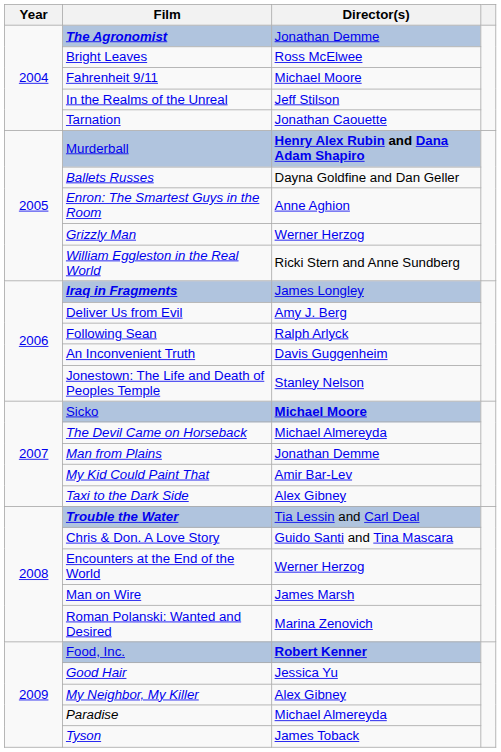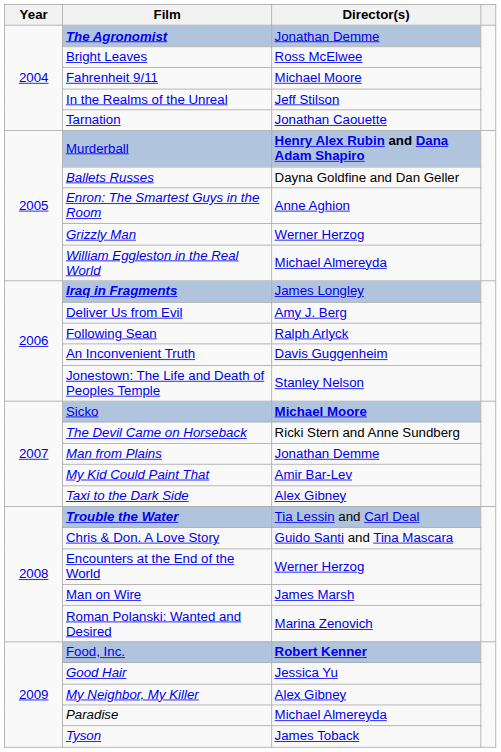 <table class="wikitable" width="95%" cellpadding="5">
 <tr>
 <th width="100"><strong>Year</strong></th>
 <th width="450"><strong>Film</strong></th>
 <th width="450"><strong>Director(s)</strong></th>
 <th width="25"><strong></strong></th>
 </tr>
 <tr>
 <td rowspan="5" style="text-align:center;"><a href='#'>2004</a></td>
 <td style="background:#B0C4DE"><strong><em><a href='#'>The Agronomist</a><em> <strong></td>
 <td style="background:#B0C4DE"></strong><a href='#'>Jonathan Demme</a><strong></td>
 <td rowspan="5" style="text-align:center;"></td>
 </tr>
 <tr>
 <td></em><a href='#'>Bright Leaves</a><em></td>
 <td><a href='#'>Ross McElwee</a></td>
 </tr>
 <tr>
 <td></em><a href='#'>Fahrenheit 9/11</a><em></td>
 <td><a href='#'>Michael Moore</a></td>
 </tr>
 <tr>
 <td></em><a href='#'>In the Realms of the Unreal</a><em></td>
 <td><a href='#'>Jeff Stilson</a></td>
 </tr>
 <tr>
 <td></em><a href='#'>Tarnation</a><em></td>
 <td><a href='#'>Jonathan Caouette</a></td>
 </tr>
 <tr>
 <td rowspan="5" style="text-align:center;"><a href='#'>2005</a></td>
 <td style="background:#B0C4DE"></em></strong><a href='#'>Murderball</a></em> </strong></td>
 <td style="background:#B0C4DE"><strong><a href='#'>Henry Alex Rubin</a> and <a href='#'>Dana Adam Shapiro</a></strong></td>
 <td rowspan="5" style="text-align:center;"></td>
 </tr>
 <tr>
 <td><em><a href='#'>Ballets Russes</a></em></td>
 <td>Dayna Goldfine and Dan Geller</td>
 </tr>
 <tr>
 <td><em><a href='#'>Enron: The Smartest Guys in the Room</a></em></td>
 <td><a href='#'>Anne Aghion</a></td>
 </tr>
 <tr>
 <td><em><a href='#'>Grizzly Man</a></em></td>
 <td><a href='#'>Werner Herzog</a></td>
 </tr>
 <tr>
 <td><em><a href='#'>William Eggleston in the Real World</a></em></td>
-<td>Ricki Stern and Anne Sundberg</td>
+<td><a href='#'>Michael Almereyda</a></td>
 </tr>
 <tr>
 <td rowspan="5" style="text-align:center;"><a href='#'>2006</a></td>
 <td style="background:#B0C4DE"><strong><em><a href='#'>Iraq in Fragments</a><em> <strong></td>
 <td style="background:#B0C4DE"></strong><a href='#'>James Longley</a><strong></td>
 <td rowspan="5" style="text-align:center;"></td>
 </tr>
 <tr>
 <td></em><a href='#'>Deliver Us from Evil</a><em></td>
 <td><a href='#'>Amy J. Berg</a></td>
 </tr>
 <tr>
 <td></em><a href='#'>Following Sean</a><em></td>
 <td><a href='#'>Ralph Arlyck</a></td>
 </tr>
 <tr>
 <td></em><a href='#'>An Inconvenient Truth</a><em></td>
 <td><a href='#'>Davis Guggenheim</a></td>
 </tr>
 <tr>
 <td></em><a href='#'>Jonestown: The Life and Death of Peoples Temple</a><em></td>
 <td><a href='#'>Stanley Nelson</a></td>
 </tr>
 <tr>
 <td rowspan="5" style="text-align:center;"><a href='#'>2007</a></td>
 <td style="background:#B0C4DE"></em></strong><a href='#'>Sicko</a></em> </strong></td>
 <td style="background:#B0C4DE"><strong><a href='#'>Michael Moore</a></strong></td>
 <td rowspan="5" style="text-align:center;"></td>
 </tr>
 <tr>
 <td><em><a href='#'>The Devil Came on Horseback</a></em></td>
-<td><a href='#'>Michael Almereyda</a></td>
+<td>Ricki Stern and Anne Sundberg</td>
 </tr>
 <tr>
 <td><em><a href='#'>Man from Plains</a></em></td>
 <td><a href='#'>Jonathan Demme</a></td>
 </tr>
 <tr>
 <td><em><a href='#'>My Kid Could Paint That</a></em></td>
 <td><a href='#'>Amir Bar-Lev</a></td>
 </tr>
 <tr>
 <td><em><a href='#'>Taxi to the Dark Side</a></em></td>
 <td><a href='#'>Alex Gibney</a></td>
 </tr>
 <tr>
 <td rowspan="5" style="text-align:center;"><a href='#'>2008</a></td>
 <td style="background:#B0C4DE"><strong><em><a href='#'>Trouble the Water</a><em> <strong></td>
 <td style="background:#B0C4DE"></strong><a href='#'>Tia Lessin</a> and <a href='#'>Carl Deal</a><strong></td>
 <td rowspan="5" style="text-align:center;"></td>
 </tr>
 <tr>
 <td></em><a href='#'>Chris & Don. A Love Story</a><em></td>
 <td><a href='#'>Guido Santi</a> and <a href='#'>Tina Mascara</a></td>
 </tr>
 <tr>
 <td></em><a href='#'>Encounters at the End of the World</a><em></td>
 <td><a href='#'>Werner Herzog</a></td>
 </tr>
 <tr>
 <td></em><a href='#'>Man on Wire</a><em></td>
 <td><a href='#'>James Marsh</a></td>
 </tr>
 <tr>
 <td></em><a href='#'>Roman Polanski: Wanted and Desired</a><em></td>
 <td><a href='#'>Marina Zenovich</a></td>
 </tr>
 <tr>
 <td rowspan="5" style="text-align:center;"><a href='#'>2009</a></td>
 <td style="background:#B0C4DE"></em></strong><a href='#'>Food, Inc.</a></em> </strong></td>
 <td style="background:#B0C4DE"><strong><a href='#'>Robert Kenner</a></strong></td>
 <td rowspan="5" style="text-align:center;"></td>
 </tr>
 <tr>
 <td><em><a href='#'>Good Hair</a></em></td>
 <td><a href='#'>Jessica Yu</a></td>
 </tr>
 <tr>
 <td><em><a href='#'>My Neighbor, My Killer</a></em></td>
 <td><a href='#'>Alex Gibney</a></td>
 </tr>
 <tr>
 <td><em>Paradise</em></td>
 <td><a href='#'>Michael Almereyda</a></td>
 </tr>
 <tr>
 <td><em><a href='#'>Tyson</a></em></td>
 <td><a href='#'>James Toback</a></td>
 </tr>
 </table>
